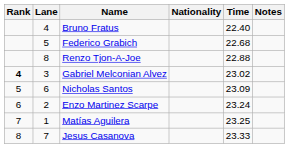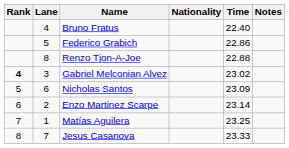 <table class="wikitable sortable" style="text-align:center">
 <tr>
 <th>Rank</th>
 <th>Lane</th>
 <th>Name</th>
 <th>Nationality</th>
 <th>Time</th>
 <th>Notes</th>
 </tr>
 <tr>
 <td></td>
 <td>4</td>
 <td align=left><a href='#'>Bruno Fratus</a></td>
 <td align=left></td>
 <td>22.40</td>
 <td></td>
 </tr>
 <tr>
 <td></td>
 <td>5</td>
 <td align=left><a href='#'>Federico Grabich</a></td>
 <td align=left></td>
-<td>22.68</td>
+<td>22.86</td>
 <td></td>
 </tr>
 <tr>
 <td></td>
 <td>8</td>
 <td align=left><a href='#'>Renzo Tjon-A-Joe</a></td>
 <td align=left></td>
 <td>22.88</td>
 <td></td>
 </tr>
 <tr>
 <td><strong>4</strong></td>
 <td>3</td>
 <td align=left><a href='#'>Gabriel Melconian Alvez</a></td>
 <td align=left></td>
 <td>23.02</td>
 <td></td>
 </tr>
 <tr>
 <td>5</td>
 <td>6</td>
 <td align=left><a href='#'>Nicholas Santos</a></td>
 <td align=left></td>
 <td>23.09</td>
 <td></td>
 </tr>
 <tr>
 <td>6</td>
 <td>2</td>
 <td align=left><a href='#'>Enzo Martinez Scarpe</a></td>
 <td align=left></td>
-<td>23.24</td>
+<td>23.14</td>
 <td></td>
 </tr>
 <tr>
 <td>7</td>
 <td>1</td>
 <td align=left><a href='#'>Matías Aguilera</a></td>
 <td align=left></td>
 <td>23.25</td>
 <td></td>
 </tr>
 <tr>
 <td>8</td>
 <td>7</td>
 <td align=left><a href='#'>Jesus Casanova</a></td>
 <td align=left></td>
 <td>23.33</td>
 <td></td>
 </tr>
 </table>
